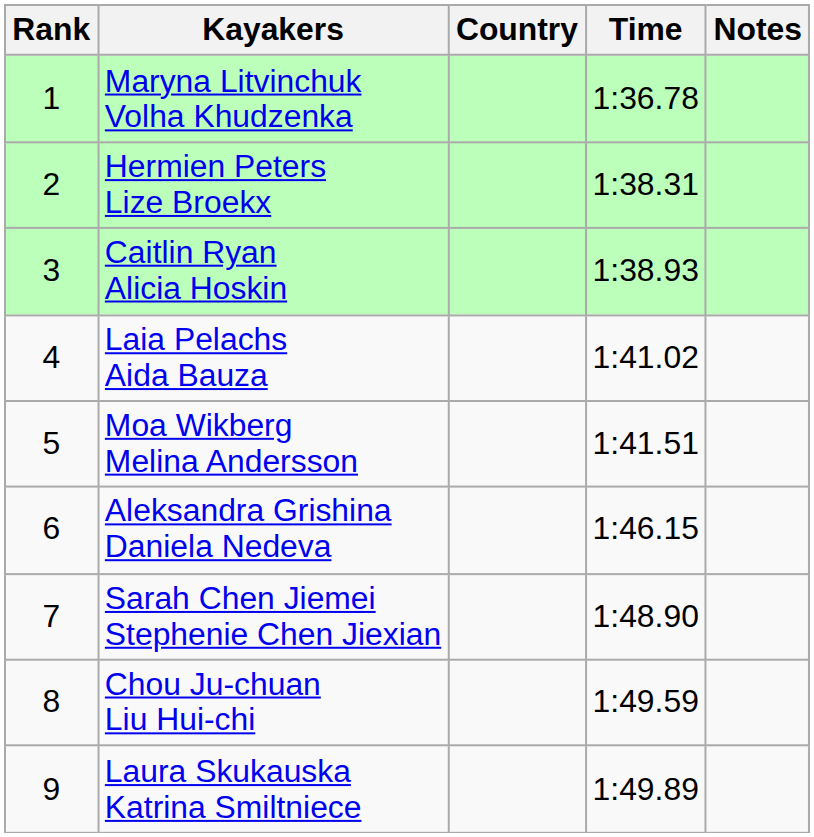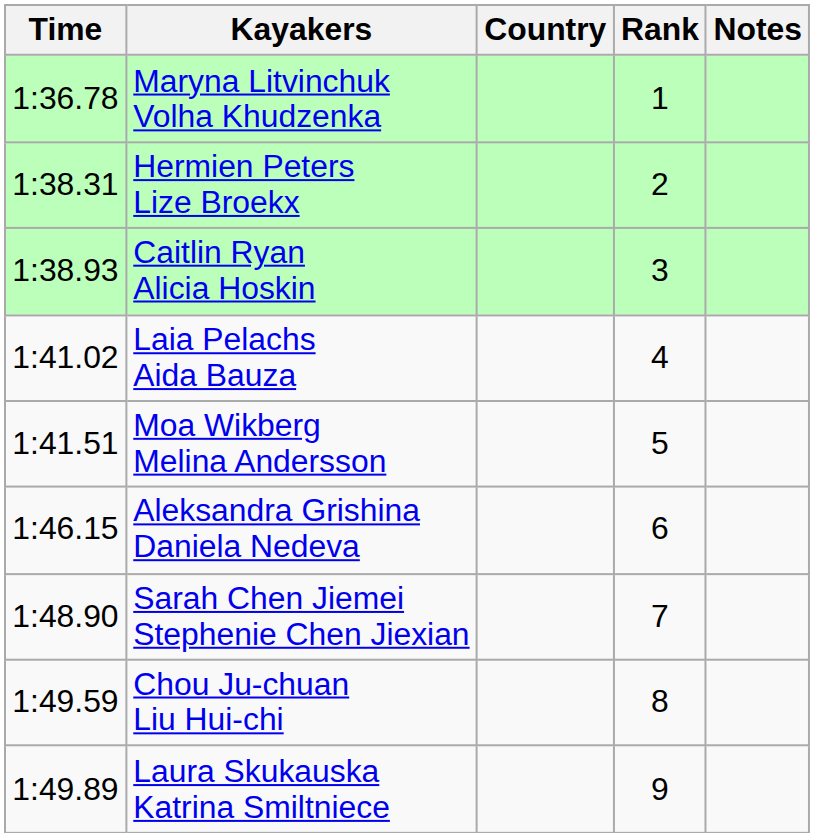 <table class="wikitable" style="text-align:center">
 <tr>
-<th>Rank</th>
+<th>Time</th>
 <th>Kayakers</th>
 <th>Country</th>
-<th>Time</th>
+<th>Rank</th>
 <th>Notes</th>
 </tr>
 <tr bgcolor=bbffbb>
-<td>1</td>
+<td>1:36.78</td>
 <td align="left"><a href='#'>Maryna Litvinchuk</a><br><a href='#'>Volha Khudzenka</a></td>
 <td align="left"></td>
-<td>1:36.78</td>
+<td>1</td>
 <td></td>
 </tr>
 <tr bgcolor=bbffbb>
-<td>2</td>
+<td>1:38.31</td>
 <td align="left"><a href='#'>Hermien Peters</a><br><a href='#'>Lize Broekx</a></td>
 <td align="left"></td>
-<td>1:38.31</td>
+<td>2</td>
 <td></td>
 </tr>
 <tr bgcolor=bbffbb>
-<td>3</td>
+<td>1:38.93</td>
 <td align="left"><a href='#'>Caitlin Ryan</a><br><a href='#'>Alicia Hoskin</a></td>
 <td align="left"></td>
-<td>1:38.93</td>
+<td>3</td>
 <td></td>
 </tr>
 <tr>
-<td>4</td>
+<td>1:41.02</td>
 <td align="left"><a href='#'>Laia Pelachs</a><br><a href='#'>Aida Bauza</a></td>
 <td align="left"></td>
-<td>1:41.02</td>
+<td>4</td>
 <td></td>
 </tr>
 <tr>
-<td>5</td>
+<td>1:41.51</td>
 <td align="left"><a href='#'>Moa Wikberg</a><br><a href='#'>Melina Andersson</a></td>
 <td align="left"></td>
-<td>1:41.51</td>
+<td>5</td>
 <td></td>
 </tr>
 <tr>
-<td>6</td>
+<td>1:46.15</td>
 <td align="left"><a href='#'>Aleksandra Grishina</a><br><a href='#'>Daniela Nedeva</a></td>
 <td align="left"></td>
-<td>1:46.15</td>
+<td>6</td>
 <td></td>
 </tr>
 <tr>
-<td>7</td>
+<td>1:48.90</td>
 <td align="left"><a href='#'>Sarah Chen Jiemei</a><br><a href='#'>Stephenie Chen Jiexian</a></td>
 <td align="left"></td>
-<td>1:48.90</td>
+<td>7</td>
 <td></td>
 </tr>
 <tr>
-<td>8</td>
+<td>1:49.59</td>
 <td align="left"><a href='#'>Chou Ju-chuan</a><br><a href='#'>Liu Hui-chi</a></td>
 <td align="left"></td>
-<td>1:49.59</td>
+<td>8</td>
 <td></td>
 </tr>
 <tr>
-<td>9</td>
+<td>1:49.89</td>
 <td align="left"><a href='#'>Laura Skukauska</a><br><a href='#'>Katrina Smiltniece</a></td>
 <td align="left"></td>
-<td>1:49.89</td>
+<td>9</td>
 <td></td>
 </tr>
 </table>
